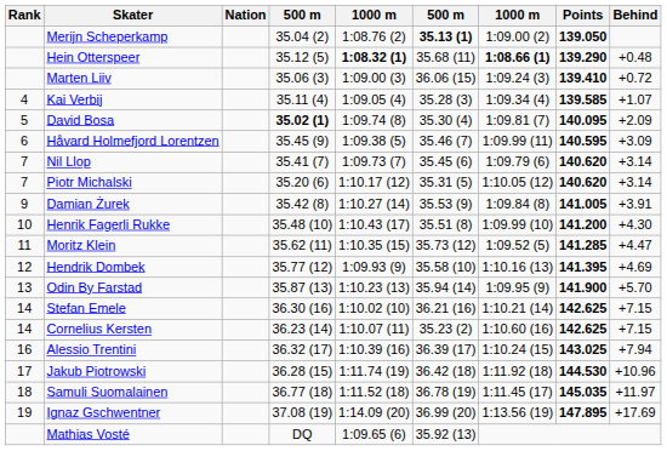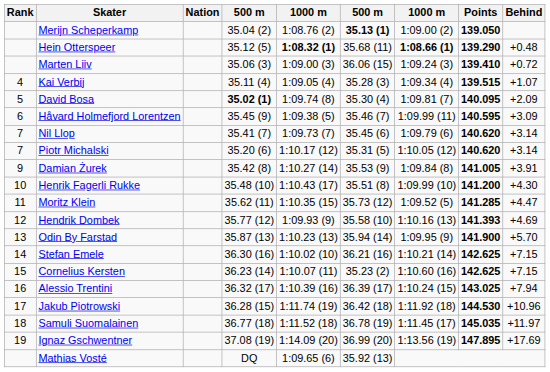 <table class="wikitable sortable" style="text-align:center">
 <tr align=center>
 <th>Rank</th>
 <th>Skater</th>
 <th>Nation</th>
 <th>500 m</th>
 <th>1000 m</th>
 <th>500 m</th>
 <th>1000 m</th>
 <th>Points</th>
 <th>Behind</th>
 </tr>
 <tr>
 <td></td>
 <td align=left><a href='#'>Merijn Scheperkamp</a></td>
 <td align=left></td>
 <td>35.04 (2)</td>
 <td>1:08.76 (2)</td>
 <td><strong>35.13 (1)</strong></td>
 <td>1:09.00 (2)</td>
 <td><strong>139.050</strong></td>
 <td></td>
 </tr>
 <tr>
 <td></td>
 <td align=left><a href='#'>Hein Otterspeer</a></td>
 <td align=left></td>
 <td>35.12 (5)</td>
 <td><strong>1:08.32 (1)</strong></td>
 <td>35.68 (11)</td>
 <td><strong>1:08.66 (1)</strong></td>
 <td><strong>139.290</strong></td>
 <td>+0.48</td>
 </tr>
 <tr>
 <td></td>
 <td align=left><a href='#'>Marten Liiv</a></td>
 <td align=left></td>
 <td>35.06 (3)</td>
 <td>1:09.00 (3)</td>
 <td>36.06 (15)</td>
 <td>1:09.24 (3)</td>
 <td><strong>139.410</strong></td>
 <td>+0.72</td>
 </tr>
 <tr>
 <td>4</td>
 <td align=left><a href='#'>Kai Verbij</a></td>
 <td align=left></td>
 <td>35.11 (4)</td>
 <td>1:09.05 (4)</td>
 <td>35.28 (3)</td>
 <td>1:09.34 (4)</td>
-<td><strong>139.585</strong></td>
+<td><strong>139.515</strong></td>
 <td>+1.07</td>
 </tr>
 <tr>
 <td>5</td>
 <td align=left><a href='#'>David Bosa</a></td>
 <td align=left></td>
 <td><strong>35.02 (1)</strong></td>
 <td>1:09.74 (8)</td>
 <td>35.30 (4)</td>
 <td>1:09.81 (7)</td>
 <td><strong>140.095</strong></td>
 <td>+2.09</td>
 </tr>
 <tr>
 <td>6</td>
 <td align=left><a href='#'>Håvard Holmefjord Lorentzen</a></td>
 <td align=left></td>
 <td>35.45 (9)</td>
 <td>1:09.38 (5)</td>
 <td>35.46 (7)</td>
 <td>1:09.99 (11)</td>
 <td><strong>140.595</strong></td>
 <td>+3.09</td>
 </tr>
 <tr>
 <td>7</td>
 <td align=left><a href='#'>Nil Llop</a></td>
 <td align=left></td>
 <td>35.41 (7)</td>
 <td>1:09.73 (7)</td>
 <td>35.45 (6)</td>
 <td>1:09.79 (6)</td>
 <td><strong>140.620</strong></td>
 <td>+3.14</td>
 </tr>
 <tr>
 <td>7</td>
 <td align=left><a href='#'>Piotr Michalski</a></td>
 <td align=left></td>
 <td>35.20 (6)</td>
 <td>1:10.17 (12)</td>
 <td>35.31 (5)</td>
 <td>1:10.05 (12)</td>
 <td><strong>140.620</strong></td>
 <td>+3.14</td>
 </tr>
 <tr>
 <td>9</td>
 <td align=left><a href='#'>Damian Żurek</a></td>
 <td align=left></td>
 <td>35.42 (8)</td>
 <td>1:10.27 (14)</td>
 <td>35.53 (9)</td>
 <td>1:09.84 (8)</td>
 <td><strong>141.005</strong></td>
 <td>+3.91</td>
 </tr>
 <tr>
 <td>10</td>
 <td align=left><a href='#'>Henrik Fagerli Rukke</a></td>
 <td align=left></td>
 <td>35.48 (10)</td>
 <td>1:10.43 (17)</td>
 <td>35.51 (8)</td>
 <td>1:09.99 (10)</td>
 <td><strong>141.200</strong></td>
 <td>+4.30</td>
 </tr>
 <tr>
 <td>11</td>
 <td align=left><a href='#'>Moritz Klein</a></td>
 <td align=left></td>
 <td>35.62 (11)</td>
 <td>1:10.35 (15)</td>
 <td>35.73 (12)</td>
 <td>1:09.52 (5)</td>
 <td><strong>141.285</strong></td>
 <td>+4.47</td>
 </tr>
 <tr>
 <td>12</td>
 <td align=left><a href='#'>Hendrik Dombek</a></td>
 <td align=left></td>
 <td>35.77 (12)</td>
 <td>1:09.93 (9)</td>
 <td>35.58 (10)</td>
 <td>1:10.16 (13)</td>
-<td><strong>141.395</strong></td>
+<td><strong>141.393</strong></td>
 <td>+4.69</td>
 </tr>
 <tr>
 <td>13</td>
 <td align=left><a href='#'>Odin By Farstad</a></td>
 <td align=left></td>
 <td>35.87 (13)</td>
 <td>1:10.23 (13)</td>
 <td>35.94 (14)</td>
 <td>1:09.95 (9)</td>
 <td><strong>141.900</strong></td>
 <td>+5.70</td>
 </tr>
 <tr>
 <td>14</td>
 <td align=left><a href='#'>Stefan Emele</a></td>
 <td align=left></td>
 <td>36.30 (16)</td>
 <td>1:10.02 (10)</td>
 <td>36.21 (16)</td>
 <td>1:10.21 (14)</td>
 <td><strong>142.625</strong></td>
 <td>+7.15</td>
 </tr>
 <tr>
-<td>14</td>
+<td>15</td>
 <td align=left><a href='#'>Cornelius Kersten</a></td>
 <td align=left></td>
 <td>36.23 (14)</td>
 <td>1:10.07 (11)</td>
 <td>35.23 (2)</td>
 <td>1:10.60 (16)</td>
 <td><strong>142.625</strong></td>
 <td>+7.15</td>
 </tr>
 <tr>
 <td>16</td>
 <td align=left><a href='#'>Alessio Trentini</a></td>
 <td align=left></td>
 <td>36.32 (17)</td>
 <td>1:10.39 (16)</td>
 <td>36.39 (17)</td>
 <td>1:10.24 (15)</td>
 <td><strong>143.025</strong></td>
 <td>+7.94</td>
 </tr>
 <tr>
 <td>17</td>
 <td align=left><a href='#'>Jakub Piotrowski</a></td>
 <td align=left></td>
 <td>36.28 (15)</td>
 <td>1:11.74 (19)</td>
 <td>36.42 (18)</td>
 <td>1:11.92 (18)</td>
 <td><strong>144.530</strong></td>
 <td>+10.96</td>
 </tr>
 <tr>
 <td>18</td>
 <td align=left><a href='#'>Samuli Suomalainen</a></td>
 <td align=left></td>
 <td>36.77 (18)</td>
 <td>1:11.52 (18)</td>
 <td>36.78 (19)</td>
 <td>1:11.45 (17)</td>
 <td><strong>145.035</strong></td>
 <td>+11.97</td>
 </tr>
 <tr>
 <td>19</td>
 <td align=left><a href='#'>Ignaz Gschwentner</a></td>
 <td align=left></td>
 <td>37.08 (19)</td>
 <td>1:14.09 (20)</td>
 <td>36.99 (20)</td>
 <td>1:13.56 (19)</td>
 <td><strong>147.895</strong></td>
 <td>+17.69</td>
 </tr>
 <tr>
 <td></td>
 <td align=left><a href='#'>Mathias Vosté</a></td>
 <td align=left></td>
 <td>DQ</td>
 <td>1:09.65 (6)</td>
 <td>35.92 (13)</td>
 <td colspan=3></td>
 </tr>
 </table>
